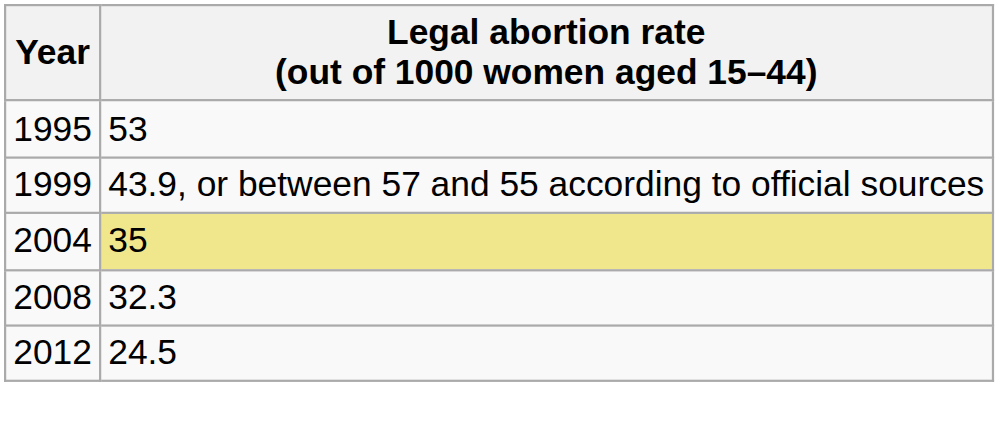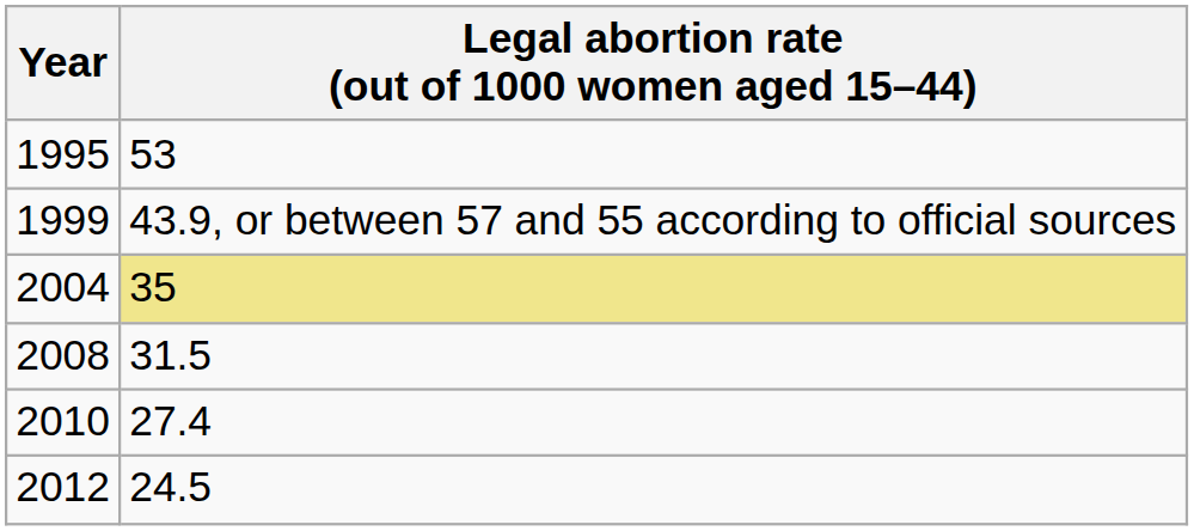 <table class="wikitable">
 <tr>
 <th>Year</th>
 <th>Legal abortion rate<br>(out of 1000 women aged 15–44)</th>
 </tr>
 <tr>
 <td>1995</td>
 <td>53</td>
 </tr>
 <tr>
 <td>1999</td>
 <td>43.9, or between 57 and 55 according to official sources</td>
 </tr>
 <tr>
 <td>2004</td>
 <td style="background: khaki;">35</td>
 </tr>
 <tr>
 <td>2008</td>
-<td>32.3</td>
+<td>31.5</td>
+</tr>
+<tr>
+<td>2010</td>
+<td>27.4</td>
 </tr>
 <tr>
 <td>2012</td>
 <td>24.5</td>
 </tr>
 </table>
